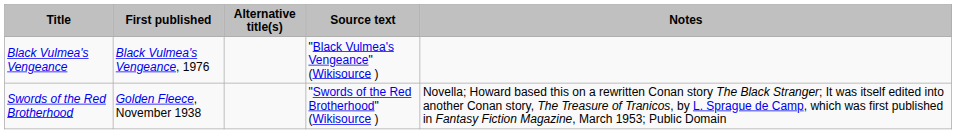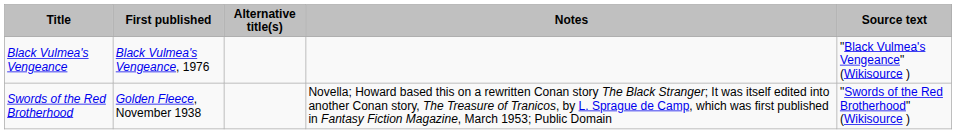 <table class="wikitable" width="100%">
 <tr>
 <th style="background:#C0C0C0;">Title</th>
 <th style="background:#C0C0C0;">First published</th>
 <th style="background:#C0C0C0;">Alternative title(s)</th>
+<th style="background:#C0C0C0;">Notes</th>
 <th style="background:#C0C0C0;">Source text</th>
-<th style="background:#C0C0C0;">Notes</th>
 </tr>
 <tr>
 <td><em><a href='#'>Black Vulmea's Vengeance</a></em></td>
 <td><em><a href='#'>Black Vulmea's Vengeance</a></em>, 1976</td>
 <td></td>
+<td></td>
 <td>"<a href='#'>Black Vulmea's Vengeance</a>" <br>(<a href='#'>Wikisource</a> )</td>
-<td></td>
 </tr>
 <tr>
 <td><em><a href='#'>Swords of the Red Brotherhood</a></em></td>
 <td><em><a href='#'>Golden Fleece</a></em>, November 1938</td>
 <td></td>
+<td>Novella; Howard based this on a rewritten Conan story <em>The Black Stranger</em>; It was itself edited into another Conan story, <em>The Treasure of Tranicos</em>, by <a href='#'>L. Sprague de Camp</a>, which was first published in <em>Fantasy Fiction Magazine</em>, March 1953; Public Domain</td>
 <td>"<a href='#'>Swords of the Red Brotherhood</a>" <br>(<a href='#'>Wikisource</a> )</td>
-<td>Novella; Howard based this on a rewritten Conan story <em>The Black Stranger</em>; It was itself edited into another Conan story, <em>The Treasure of Tranicos</em>, by <a href='#'>L. Sprague de Camp</a>, which was first published in <em>Fantasy Fiction Magazine</em>, March 1953; Public Domain</td>
 </tr>
 </table>
